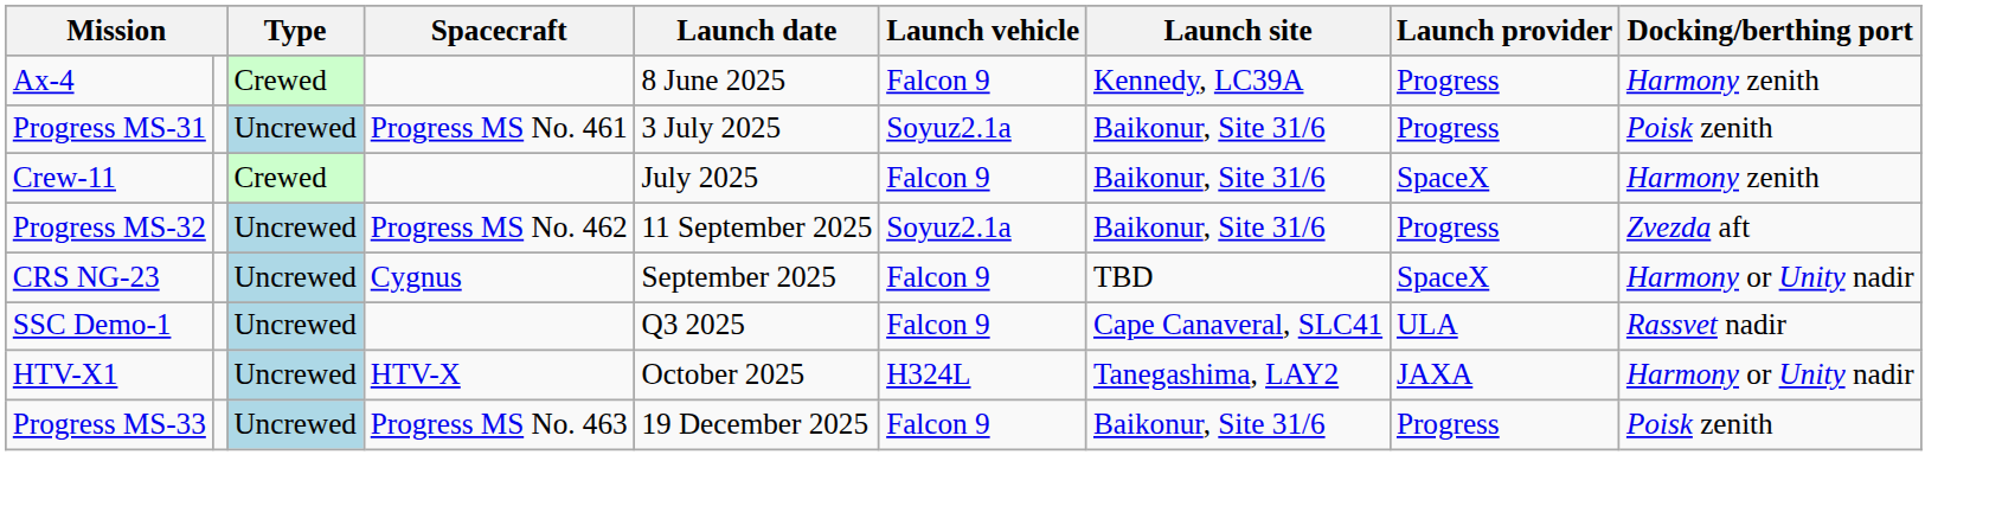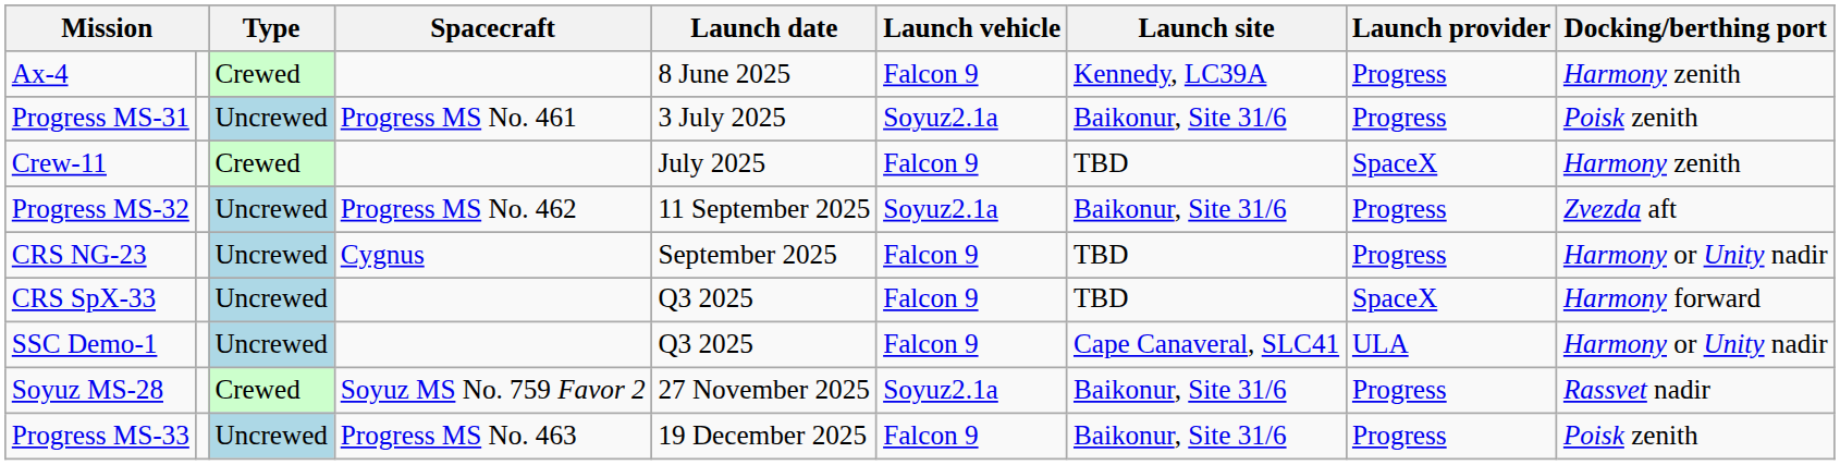 <table class="wikitable plainrowheaders" style="font-size:90%;">
 <tr>
 <th scope="col" colspan="2">Mission</th>
 <th scope="col">Type</th>
 <th scope="col">Spacecraft</th>
 <th scope="col">Launch date</th>
 <th scope="col">Launch vehicle</th>
 <th scope="col">Launch site</th>
 <th scope="col">Launch provider</th>
 <th scope="col">Docking/berthing port</th>
 </tr>
 <tr>
 <td><a href='#'>Ax-4</a></td>
 <td></td>
 <td style="background:#cfc;">Crewed</td>
 <td></td>
 <td>8 June 2025</td>
 <td><a href='#'>Falcon 9</a></td>
 <td><a href='#'>Kennedy</a>, <a href='#'>LC39A</a></td>
 <td><a href='#'>Progress</a></td>
 <td><a href='#'><em>Harmony</em></a> zenith</td>
 </tr>
 <tr>
 <td><a href='#'>Progress MS-31</a></td>
 <td></td>
 <td style="background:lightblue;">Uncrewed</td>
 <td><a href='#'>Progress MS</a> No. 461</td>
 <td>3 July 2025</td>
 <td><a href='#'>Soyuz2.1a</a></td>
 <td><a href='#'>Baikonur</a>, <a href='#'>Site 31/6</a></td>
 <td><a href='#'>Progress</a></td>
 <td><a href='#'><em>Poisk</em></a> zenith</td>
 </tr>
 <tr>
 <td><a href='#'>Crew-11</a></td>
 <td></td>
 <td style="background:#cfc;">Crewed</td>
 <td></td>
 <td>July 2025</td>
 <td><a href='#'>Falcon 9</a></td>
-<td><a href='#'>Baikonur</a>, <a href='#'>Site 31/6</a></td>
+<td>TBD</td>
 <td><a href='#'>SpaceX</a></td>
 <td><a href='#'><em>Harmony</em></a> zenith</td>
 </tr>
 <tr>
 <td><a href='#'>Progress MS-32</a></td>
 <td></td>
 <td style="background:lightblue;">Uncrewed</td>
 <td><a href='#'>Progress MS</a> No. 462</td>
 <td>11 September 2025</td>
 <td><a href='#'>Soyuz2.1a</a></td>
 <td><a href='#'>Baikonur</a>, <a href='#'>Site 31/6</a></td>
 <td><a href='#'>Progress</a></td>
 <td><a href='#'><em>Zvezda</em></a> aft</td>
 </tr>
 <tr>
 <td><a href='#'>CRS NG-23</a></td>
 <td></td>
 <td style="background:lightblue;">Uncrewed</td>
 <td><a href='#'>Cygnus</a></td>
 <td>September 2025</td>
 <td><a href='#'>Falcon 9</a></td>
 <td>TBD</td>
+<td><a href='#'>Progress</a></td>
+<td><a href='#'><em>Harmony</em></a> or <a href='#'><em>Unity</em></a> nadir</td>
+</tr>
+<tr>
+<td><a href='#'>CRS SpX-33</a></td>
+<td></td>
+<td style="background:lightblue;">Uncrewed</td>
+<td></td>
+<td>Q3 2025</td>
+<td><a href='#'>Falcon 9</a></td>
+<td>TBD</td>
 <td><a href='#'>SpaceX</a></td>
-<td><a href='#'><em>Harmony</em></a> or <a href='#'><em>Unity</em></a> nadir</td>
+<td><a href='#'><em>Harmony</em></a> forward</td>
 </tr>
 <tr>
 <td><a href='#'>SSC Demo-1</a></td>
 <td></td>
 <td style="background:lightblue;">Uncrewed</td>
 <td></td>
 <td>Q3 2025</td>
 <td><a href='#'>Falcon 9</a></td>
 <td><a href='#'>Cape Canaveral</a>, <a href='#'>SLC41</a></td>
 <td><a href='#'>ULA</a></td>
-<td><a href='#'><em>Rassvet</em></a> nadir</td>
+<td><a href='#'><em>Harmony</em></a> or <a href='#'><em>Unity</em></a> nadir</td>
 </tr>
 <tr>
-<td><a href='#'>HTV-X1</a></td>
+<td><a href='#'>Soyuz MS-28</a></td>
 <td></td>
-<td style="background:lightblue;">Uncrewed</td>
-<td><a href='#'>HTV-X</a></td>
-<td>October 2025</td>
-<td><a href='#'>H324L</a></td>
-<td><a href='#'>Tanegashima</a>, <a href='#'>LAY2</a></td>
-<td><a href='#'>JAXA</a></td>
-<td><a href='#'><em>Harmony</em></a> or <a href='#'><em>Unity</em></a> nadir</td>
+<td style="background:#cfc;">Crewed</td>
+<td><a href='#'>Soyuz MS</a> No. 759 <em>Favor 2</em></td>
+<td>27 November 2025</td>
+<td><a href='#'>Soyuz2.1a</a></td>
+<td><a href='#'>Baikonur</a>, <a href='#'>Site 31/6</a></td>
+<td><a href='#'>Progress</a></td>
+<td><a href='#'><em>Rassvet</em></a> nadir</td>
 </tr>
 <tr>
 <td><a href='#'>Progress MS-33</a></td>
 <td></td>
 <td style="background:lightblue;">Uncrewed</td>
 <td><a href='#'>Progress MS</a> No. 463</td>
 <td>19 December 2025</td>
 <td><a href='#'>Falcon 9</a></td>
 <td><a href='#'>Baikonur</a>, <a href='#'>Site 31/6</a></td>
 <td><a href='#'>Progress</a></td>
 <td><a href='#'><em>Poisk</em></a> zenith</td>
 </tr>
 </table>
